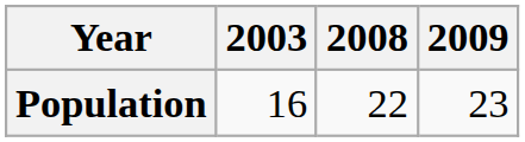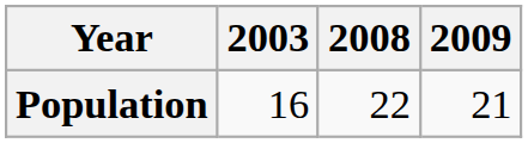 <table class="wikitable" style="text-align:right">
 <tr>
 <th>Year</th>
 <th>2003</th>
 <th>2008</th>
 <th>2009</th>
 </tr>
 <tr>
 <th>Population</th>
 <td>16</td>
 <td>22</td>
-<td>23</td>
+<td>21</td>
 </tr>
 </table>
